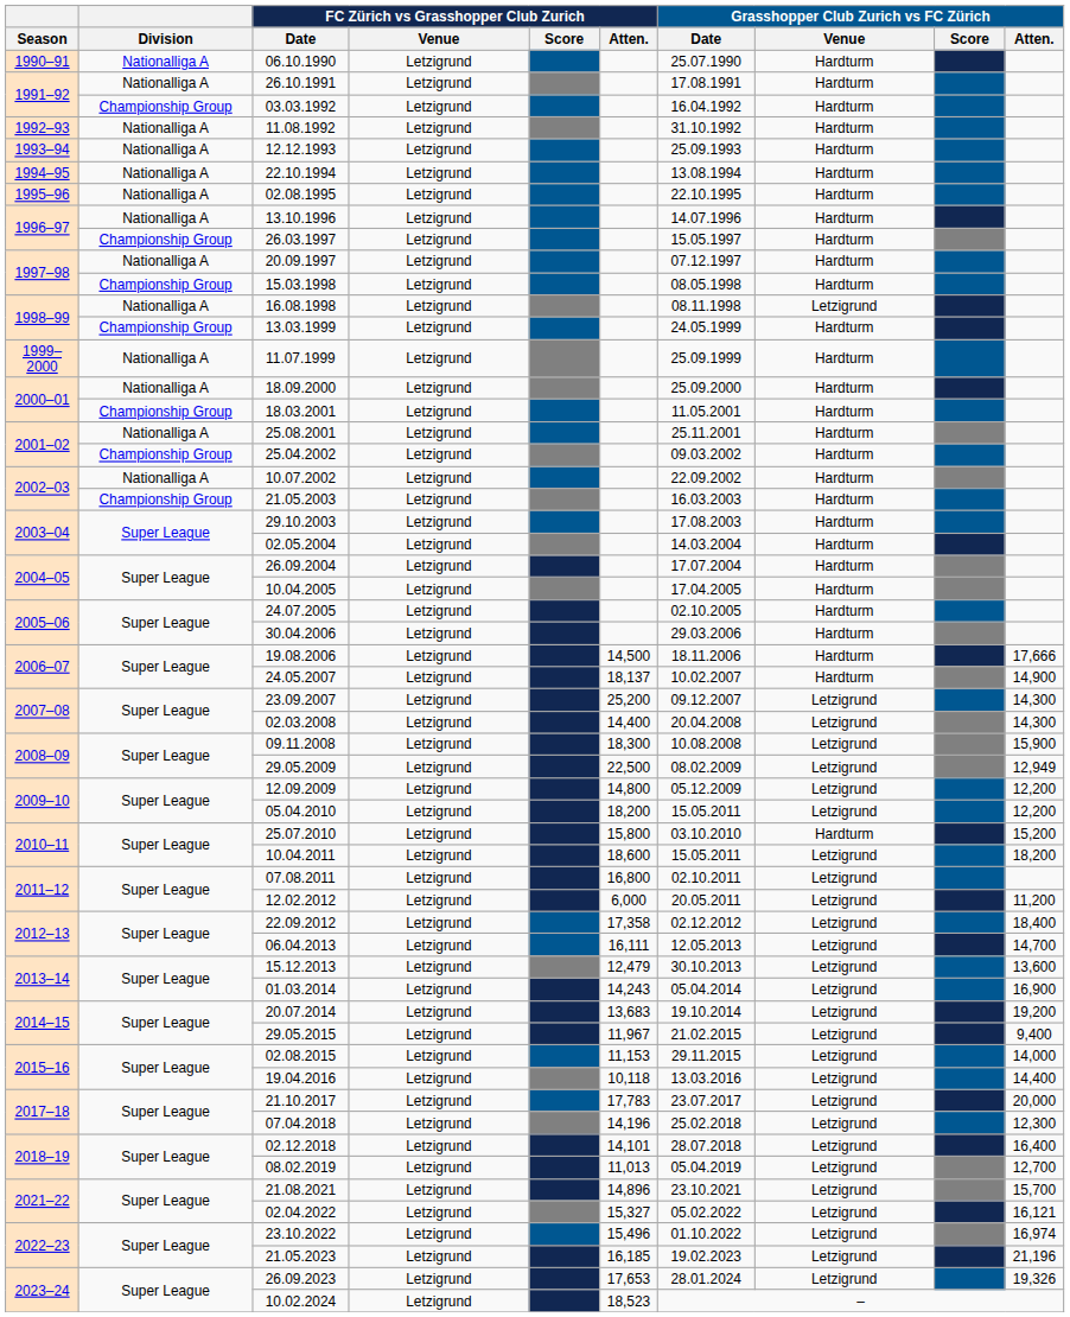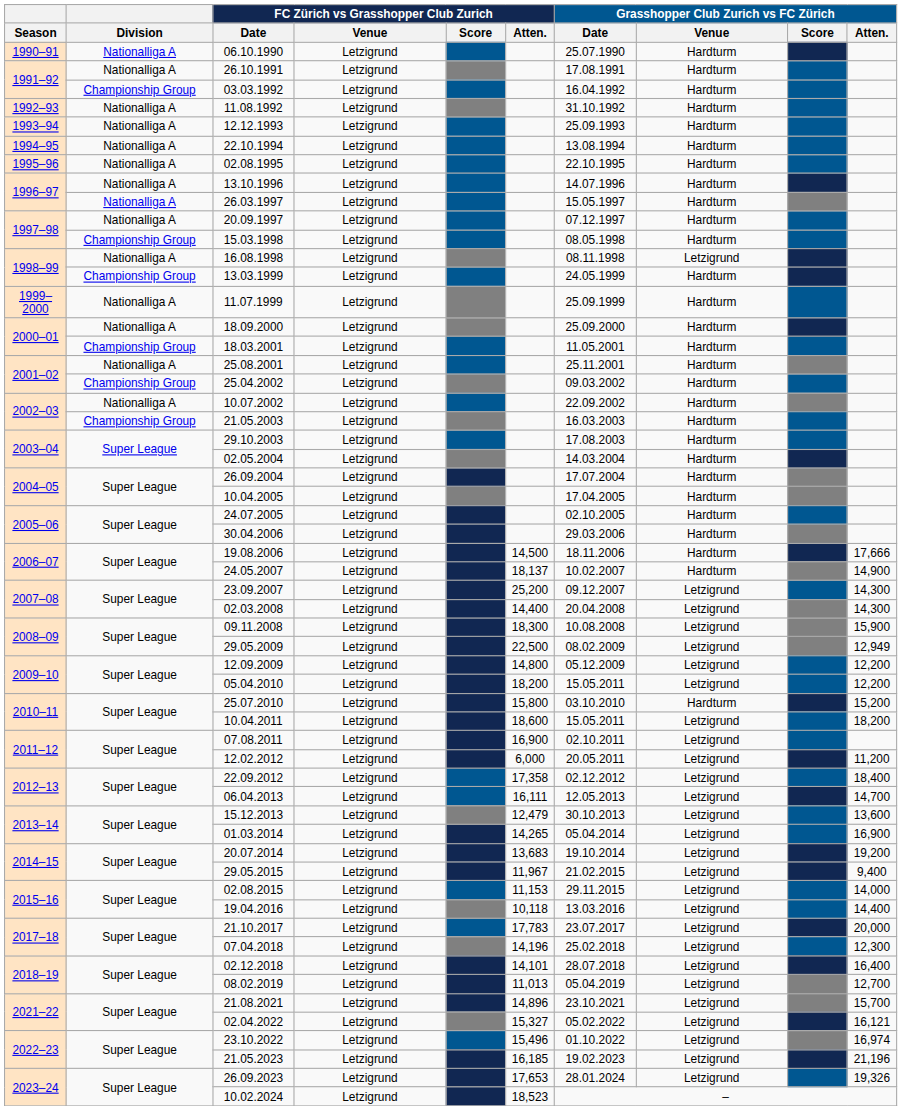 <table class="wikitable" style="text-align: center; font-size: 11px">
 <tr bgcolor=#f5f5f5>
 <th></th>
 <th></th>
 <th colspan=4 style="color:white;background:#112752">FC Zürich vs Grasshopper Club Zurich</th>
 <th colspan=5 style="color:white;background:#005791">Grasshopper Club Zurich vs FC Zürich</th>
 </tr>
 <tr>
 <th width="52">Season</th>
 <th width="130">Division</th>
 <th width="70">Date</th>
 <th width="135">Venue</th>
 <th width="50">Score</th>
 <th width="40">Atten.</th>
 <th width="70">Date</th>
 <th width="135">Venue</th>
 <th width="50">Score</th>
 <th width="40">Atten.</th>
 </tr>
 <tr>
 <td bgcolor=#ffe4c4 rowspan="1"><a href='#'>1990–91</a></td>
 <td><a href='#'>Nationalliga A</a></td>
 <td>06.10.1990</td>
 <td>Letzigrund</td>
 <td bgcolor=005791></td>
 <td></td>
 <td>25.07.1990</td>
 <td>Hardturm</td>
 <td bgcolor=112752></td>
 <td></td>
 </tr>
 <tr>
 <td bgcolor=#ffe4c4 rowspan="2"><a href='#'>1991–92</a></td>
 <td>Nationalliga A</td>
 <td>26.10.1991</td>
 <td>Letzigrund</td>
 <td bgcolor=808080></td>
 <td></td>
 <td>17.08.1991</td>
 <td>Hardturm</td>
 <td bgcolor=005791></td>
 <td></td>
 </tr>
 <tr>
 <td><a href='#'>Championship Group</a></td>
 <td>03.03.1992</td>
 <td>Letzigrund</td>
 <td bgcolor=005791></td>
 <td></td>
 <td>16.04.1992</td>
 <td>Hardturm</td>
 <td bgcolor=005791></td>
 <td></td>
 </tr>
 <tr>
 <td bgcolor=#ffe4c4 rowspan="1"><a href='#'>1992–93</a></td>
 <td>Nationalliga A</td>
 <td>11.08.1992</td>
 <td>Letzigrund</td>
 <td bgcolor=808080></td>
 <td></td>
 <td>31.10.1992</td>
 <td>Hardturm</td>
 <td bgcolor=005791></td>
 <td></td>
 </tr>
 <tr>
 <td bgcolor=#ffe4c4 rowspan="1"><a href='#'>1993–94</a></td>
 <td>Nationalliga A</td>
 <td>12.12.1993</td>
 <td>Letzigrund</td>
 <td bgcolor=005791></td>
 <td></td>
 <td>25.09.1993</td>
 <td>Hardturm</td>
 <td bgcolor=005791></td>
 <td></td>
 </tr>
 <tr>
 <td bgcolor=#ffe4c4 rowspan="1"><a href='#'>1994–95</a></td>
 <td>Nationalliga A</td>
 <td>22.10.1994</td>
 <td>Letzigrund</td>
 <td bgcolor=005791></td>
 <td></td>
 <td>13.08.1994</td>
 <td>Hardturm</td>
 <td bgcolor=005791></td>
 <td></td>
 </tr>
 <tr>
 <td bgcolor=#ffe4c4 rowspan="1"><a href='#'>1995–96</a></td>
 <td>Nationalliga A</td>
 <td>02.08.1995</td>
 <td>Letzigrund</td>
 <td bgcolor=005791></td>
 <td></td>
 <td>22.10.1995</td>
 <td>Hardturm</td>
 <td bgcolor=005791></td>
 <td></td>
 </tr>
 <tr>
 <td bgcolor=#ffe4c4 rowspan="2"><a href='#'>1996–97</a></td>
 <td>Nationalliga A</td>
 <td>13.10.1996</td>
 <td>Letzigrund</td>
 <td bgcolor=005791></td>
 <td></td>
 <td>14.07.1996</td>
 <td>Hardturm</td>
 <td bgcolor=112752></td>
 <td></td>
 </tr>
 <tr>
-<td><a href='#'>Championship Group</a></td>
+<td><a href='#'>Nationalliga A</a></td>
 <td>26.03.1997</td>
 <td>Letzigrund</td>
 <td bgcolor=005791></td>
 <td></td>
 <td>15.05.1997</td>
 <td>Hardturm</td>
 <td bgcolor=808080></td>
 <td></td>
 </tr>
 <tr>
 <td bgcolor=#ffe4c4 rowspan="2"><a href='#'>1997–98</a></td>
 <td>Nationalliga A</td>
 <td>20.09.1997</td>
 <td>Letzigrund</td>
 <td bgcolor=005791></td>
 <td></td>
 <td>07.12.1997</td>
 <td>Hardturm</td>
 <td bgcolor=005791></td>
 <td></td>
 </tr>
 <tr>
 <td><a href='#'>Championship Group</a></td>
 <td>15.03.1998</td>
 <td>Letzigrund</td>
 <td bgcolor=005791></td>
 <td></td>
 <td>08.05.1998</td>
 <td>Hardturm</td>
 <td bgcolor=005791></td>
 <td></td>
 </tr>
 <tr>
 <td bgcolor=#ffe4c4 rowspan="2"><a href='#'>1998–99</a></td>
 <td>Nationalliga A</td>
 <td>16.08.1998</td>
 <td>Letzigrund</td>
 <td bgcolor=808080></td>
 <td></td>
 <td>08.11.1998</td>
 <td>Letzigrund</td>
 <td bgcolor=112752></td>
 <td></td>
 </tr>
 <tr>
 <td><a href='#'>Championship Group</a></td>
 <td>13.03.1999</td>
 <td>Letzigrund</td>
 <td bgcolor=005791></td>
 <td></td>
 <td>24.05.1999</td>
 <td>Hardturm</td>
 <td bgcolor=112752></td>
 <td></td>
 </tr>
 <tr>
 <td bgcolor=#ffe4c4 rowspan="1"><a href='#'>1999–2000</a></td>
 <td>Nationalliga A</td>
 <td>11.07.1999</td>
 <td>Letzigrund</td>
 <td bgcolor=808080></td>
 <td></td>
 <td>25.09.1999</td>
 <td>Hardturm</td>
 <td bgcolor=005791></td>
 <td></td>
 </tr>
 <tr>
 <td bgcolor=#ffe4c4 rowspan="2"><a href='#'>2000–01</a></td>
 <td>Nationalliga A</td>
 <td>18.09.2000</td>
 <td>Letzigrund</td>
 <td bgcolor=808080></td>
 <td></td>
 <td>25.09.2000</td>
 <td>Hardturm</td>
 <td bgcolor=112752></td>
 <td></td>
 </tr>
 <tr>
 <td><a href='#'>Championship Group</a></td>
 <td>18.03.2001</td>
 <td>Letzigrund</td>
 <td bgcolor=005791></td>
 <td></td>
 <td>11.05.2001</td>
 <td>Hardturm</td>
 <td bgcolor=005791></td>
 <td></td>
 </tr>
 <tr>
 <td bgcolor=#ffe4c4 rowspan="2"><a href='#'>2001–02</a></td>
 <td>Nationalliga A</td>
 <td>25.08.2001</td>
 <td>Letzigrund</td>
 <td bgcolor=005791></td>
 <td></td>
 <td>25.11.2001</td>
 <td>Hardturm</td>
 <td bgcolor=808080></td>
 <td></td>
 </tr>
 <tr>
 <td><a href='#'>Championship Group</a></td>
 <td>25.04.2002</td>
 <td>Letzigrund</td>
 <td bgcolor=808080></td>
 <td></td>
 <td>09.03.2002</td>
 <td>Hardturm</td>
 <td bgcolor=005791></td>
 <td></td>
 </tr>
 <tr>
 <td bgcolor=#ffe4c4 rowspan="2"><a href='#'>2002–03</a></td>
 <td>Nationalliga A</td>
 <td>10.07.2002</td>
 <td>Letzigrund</td>
 <td bgcolor=005791></td>
 <td></td>
 <td>22.09.2002</td>
 <td>Hardturm</td>
 <td bgcolor=808080></td>
 <td></td>
 </tr>
 <tr>
 <td><a href='#'>Championship Group</a></td>
 <td>21.05.2003</td>
 <td>Letzigrund</td>
 <td bgcolor=808080></td>
 <td></td>
 <td>16.03.2003</td>
 <td>Hardturm</td>
 <td bgcolor=005791></td>
 <td></td>
 </tr>
 <tr>
 <td bgcolor=#ffe4c4 rowspan="2"><a href='#'>2003–04</a></td>
 <td rowspan="2"><a href='#'>Super League</a></td>
 <td>29.10.2003</td>
 <td>Letzigrund</td>
 <td bgcolor=005791></td>
 <td></td>
 <td>17.08.2003</td>
 <td>Hardturm</td>
 <td bgcolor=005791></td>
 <td></td>
 </tr>
 <tr>
 <td>02.05.2004</td>
 <td>Letzigrund</td>
 <td bgcolor=808080></td>
 <td></td>
 <td>14.03.2004</td>
 <td>Hardturm</td>
 <td bgcolor=112752></td>
 <td></td>
 </tr>
 <tr>
 <td bgcolor=#ffe4c4 rowspan="2"><a href='#'>2004–05</a></td>
 <td rowspan="2">Super League</td>
 <td>26.09.2004</td>
 <td>Letzigrund</td>
 <td bgcolor=112752></td>
 <td></td>
 <td>17.07.2004</td>
 <td>Hardturm</td>
 <td bgcolor=808080></td>
 <td></td>
 </tr>
 <tr>
 <td>10.04.2005</td>
 <td>Letzigrund</td>
 <td bgcolor=808080></td>
 <td></td>
 <td>17.04.2005</td>
 <td>Hardturm</td>
 <td bgcolor=808080></td>
 <td></td>
 </tr>
 <tr>
 <td bgcolor=#ffe4c4 rowspan="2"><a href='#'>2005–06</a></td>
 <td rowspan="2">Super League</td>
 <td>24.07.2005</td>
 <td>Letzigrund</td>
 <td bgcolor=112752></td>
 <td></td>
 <td>02.10.2005</td>
 <td>Hardturm</td>
 <td bgcolor=005791></td>
 <td></td>
 </tr>
 <tr>
 <td>30.04.2006</td>
 <td>Letzigrund</td>
 <td bgcolor=112752></td>
 <td></td>
 <td>29.03.2006</td>
 <td>Hardturm</td>
 <td bgcolor=808080></td>
 <td></td>
 </tr>
 <tr>
 <td bgcolor=#ffe4c4 rowspan="2"><a href='#'>2006–07</a></td>
 <td rowspan="2">Super League</td>
 <td>19.08.2006</td>
 <td>Letzigrund</td>
 <td bgcolor=112752></td>
 <td>14,500</td>
 <td>18.11.2006</td>
 <td>Hardturm</td>
 <td bgcolor=112752></td>
 <td>17,666</td>
 </tr>
 <tr>
 <td>24.05.2007</td>
 <td>Letzigrund</td>
 <td bgcolor=112752></td>
 <td>18,137</td>
 <td>10.02.2007</td>
 <td>Hardturm</td>
 <td bgcolor=808080></td>
 <td>14,900</td>
 </tr>
 <tr>
 <td bgcolor=#ffe4c4 rowspan="2"><a href='#'>2007–08</a></td>
 <td rowspan="2">Super League</td>
 <td>23.09.2007</td>
 <td>Letzigrund</td>
 <td bgcolor=112752></td>
 <td>25,200</td>
 <td>09.12.2007</td>
 <td>Letzigrund</td>
 <td bgcolor=005791></td>
 <td>14,300</td>
 </tr>
 <tr>
 <td>02.03.2008</td>
 <td>Letzigrund</td>
 <td bgcolor=112752></td>
 <td>14,400</td>
 <td>20.04.2008</td>
 <td>Letzigrund</td>
 <td bgcolor=808080></td>
 <td>14,300</td>
 </tr>
 <tr>
 <td bgcolor=#ffe4c4 rowspan="2"><a href='#'>2008–09</a></td>
 <td rowspan="2">Super League</td>
 <td>09.11.2008</td>
 <td>Letzigrund</td>
 <td bgcolor=112752></td>
 <td>18,300</td>
 <td>10.08.2008</td>
 <td>Letzigrund</td>
 <td bgcolor=808080></td>
 <td>15,900</td>
 </tr>
 <tr>
 <td>29.05.2009</td>
 <td>Letzigrund</td>
 <td bgcolor=112752></td>
 <td>22,500</td>
 <td>08.02.2009</td>
 <td>Letzigrund</td>
 <td bgcolor=808080></td>
 <td>12,949</td>
 </tr>
 <tr>
 <td bgcolor=#ffe4c4 rowspan="2"><a href='#'>2009–10</a></td>
 <td rowspan="2">Super League</td>
 <td>12.09.2009</td>
 <td>Letzigrund</td>
 <td bgcolor=112752></td>
 <td>14,800</td>
 <td>05.12.2009</td>
 <td>Letzigrund</td>
 <td bgcolor=005791></td>
 <td>12,200</td>
 </tr>
 <tr>
 <td>05.04.2010</td>
 <td>Letzigrund</td>
 <td bgcolor=112752></td>
 <td>18,200</td>
 <td>15.05.2011</td>
 <td>Letzigrund</td>
 <td bgcolor=005791></td>
 <td>12,200</td>
 </tr>
 <tr>
 <td bgcolor=#ffe4c4 rowspan="2"><a href='#'>2010–11</a></td>
 <td rowspan="2">Super League</td>
 <td>25.07.2010</td>
 <td>Letzigrund</td>
 <td bgcolor=112752></td>
 <td>15,800</td>
 <td>03.10.2010</td>
 <td>Hardturm</td>
 <td bgcolor=112752></td>
 <td>15,200</td>
 </tr>
 <tr>
 <td>10.04.2011</td>
 <td>Letzigrund</td>
 <td bgcolor=112752></td>
 <td>18,600</td>
 <td>15.05.2011</td>
 <td>Letzigrund</td>
 <td bgcolor=005791></td>
 <td>18,200</td>
 </tr>
 <tr>
 <td bgcolor=#ffe4c4 rowspan="2"><a href='#'>2011–12</a></td>
 <td rowspan="2">Super League</td>
 <td>07.08.2011</td>
 <td>Letzigrund</td>
 <td bgcolor=112752></td>
-<td>16,800</td>
+<td>16,900</td>
 <td>02.10.2011</td>
 <td>Letzigrund</td>
 <td bgcolor=005791></td>
 <td></td>
 </tr>
 <tr>
 <td>12.02.2012</td>
 <td>Letzigrund</td>
 <td bgcolor=112752></td>
 <td>6,000</td>
 <td>20.05.2011</td>
 <td>Letzigrund</td>
 <td bgcolor=112752></td>
 <td>11,200</td>
 </tr>
 <tr>
 <td bgcolor=#ffe4c4 rowspan="2"><a href='#'>2012–13</a></td>
 <td rowspan="2">Super League</td>
 <td>22.09.2012</td>
 <td>Letzigrund</td>
 <td bgcolor=005791></td>
 <td>17,358</td>
 <td>02.12.2012</td>
 <td>Letzigrund</td>
 <td bgcolor=005791></td>
 <td>18,400</td>
 </tr>
 <tr>
 <td>06.04.2013</td>
 <td>Letzigrund</td>
 <td bgcolor=005791></td>
 <td>16,111</td>
 <td>12.05.2013</td>
 <td>Letzigrund</td>
 <td bgcolor=112752></td>
 <td>14,700</td>
 </tr>
 <tr>
 <td bgcolor=#ffe4c4 rowspan="2"><a href='#'>2013–14</a></td>
 <td rowspan="2">Super League</td>
 <td>15.12.2013</td>
 <td>Letzigrund</td>
 <td bgcolor=808080></td>
 <td>12,479</td>
 <td>30.10.2013</td>
 <td>Letzigrund</td>
 <td bgcolor=005791></td>
 <td>13,600</td>
 </tr>
 <tr>
 <td>01.03.2014</td>
 <td>Letzigrund</td>
 <td bgcolor=112752></td>
-<td>14,243</td>
+<td>14,265</td>
 <td>05.04.2014</td>
 <td>Letzigrund</td>
 <td bgcolor=005791></td>
 <td>16,900</td>
 </tr>
 <tr>
 <td bgcolor=#ffe4c4 rowspan="2"><a href='#'>2014–15</a></td>
 <td rowspan="2">Super League</td>
 <td>20.07.2014</td>
 <td>Letzigrund</td>
 <td bgcolor=112752></td>
 <td>13,683</td>
 <td>19.10.2014</td>
 <td>Letzigrund</td>
 <td bgcolor=112752></td>
 <td>19,200</td>
 </tr>
 <tr>
 <td>29.05.2015</td>
 <td>Letzigrund</td>
 <td bgcolor=112752></td>
 <td>11,967</td>
 <td>21.02.2015</td>
 <td>Letzigrund</td>
 <td bgcolor=112752></td>
 <td>9,400</td>
 </tr>
 <tr>
 <td bgcolor=#ffe4c4 rowspan="2"><a href='#'>2015–16</a></td>
 <td rowspan="2">Super League</td>
 <td>02.08.2015</td>
 <td>Letzigrund</td>
 <td bgcolor=005791></td>
 <td>11,153</td>
 <td>29.11.2015</td>
 <td>Letzigrund</td>
 <td bgcolor=005791></td>
 <td>14,000</td>
 </tr>
 <tr>
 <td>19.04.2016</td>
 <td>Letzigrund</td>
 <td bgcolor=808080></td>
 <td>10,118</td>
 <td>13.03.2016</td>
 <td>Letzigrund</td>
 <td bgcolor=005791></td>
 <td>14,400</td>
 </tr>
 <tr>
 <td bgcolor=#ffe4c4 rowspan="2"><a href='#'>2017–18</a></td>
 <td rowspan="2">Super League</td>
 <td>21.10.2017</td>
 <td>Letzigrund</td>
 <td bgcolor=005791></td>
 <td>17,783</td>
 <td>23.07.2017</td>
 <td>Letzigrund</td>
 <td bgcolor=112752></td>
 <td>20,000</td>
 </tr>
 <tr>
 <td>07.04.2018</td>
 <td>Letzigrund</td>
 <td bgcolor=808080></td>
 <td>14,196</td>
 <td>25.02.2018</td>
 <td>Letzigrund</td>
 <td bgcolor=005791></td>
 <td>12,300</td>
 </tr>
 <tr>
 <td bgcolor=#ffe4c4 rowspan="2"><a href='#'>2018–19</a></td>
 <td rowspan="2">Super League</td>
 <td>02.12.2018</td>
 <td>Letzigrund</td>
 <td bgcolor=112752></td>
 <td>14,101</td>
 <td>28.07.2018</td>
 <td>Letzigrund</td>
 <td bgcolor=112752></td>
 <td>16,400</td>
 </tr>
 <tr>
 <td>08.02.2019</td>
 <td>Letzigrund</td>
 <td bgcolor=112752></td>
 <td>11,013</td>
 <td>05.04.2019</td>
 <td>Letzigrund</td>
 <td bgcolor=#808080></td>
 <td>12,700</td>
 </tr>
 <tr>
 <td bgcolor=#ffe4c4 rowspan="2"><a href='#'>2021–22</a></td>
 <td rowspan="2">Super League</td>
 <td>21.08.2021</td>
 <td>Letzigrund</td>
 <td bgcolor=112752></td>
 <td>14,896</td>
 <td>23.10.2021</td>
 <td>Letzigrund</td>
 <td bgcolor=808080></td>
 <td>15,700</td>
 </tr>
 <tr>
 <td>02.04.2022</td>
 <td>Letzigrund</td>
 <td bgcolor=#808080></td>
 <td>15,327</td>
 <td>05.02.2022</td>
 <td>Letzigrund</td>
 <td bgcolor=112752></td>
 <td>16,121</td>
 </tr>
 <tr>
 <td bgcolor=#ffe4c4 rowspan="2"><a href='#'>2022–23</a></td>
 <td rowspan="2">Super League</td>
 <td>23.10.2022</td>
 <td>Letzigrund</td>
 <td bgcolor=005791></td>
 <td>15,496</td>
 <td>01.10.2022</td>
 <td>Letzigrund</td>
 <td bgcolor=808080></td>
 <td>16,974</td>
 </tr>
 <tr>
 <td>21.05.2023</td>
 <td>Letzigrund</td>
 <td bgcolor=112752></td>
 <td>16,185</td>
 <td>19.02.2023</td>
 <td>Letzigrund</td>
 <td bgcolor=112752></td>
 <td>21,196</td>
 </tr>
 <tr>
 <td bgcolor=#ffe4c4 rowspan="2"><a href='#'>2023–24</a></td>
 <td rowspan="2">Super League</td>
 <td>26.09.2023</td>
 <td>Letzigrund</td>
 <td bgcolor=112752></td>
 <td>17,653</td>
 <td>28.01.2024</td>
 <td>Letzigrund</td>
 <td bgcolor=005791></td>
 <td>19,326</td>
 </tr>
 <tr>
 <td>10.02.2024</td>
 <td>Letzigrund</td>
 <td bgcolor=112752></td>
 <td>18,523</td>
 <td colspan=4>–</td>
 </tr>
 <tr>
 </tr>
 </table>
